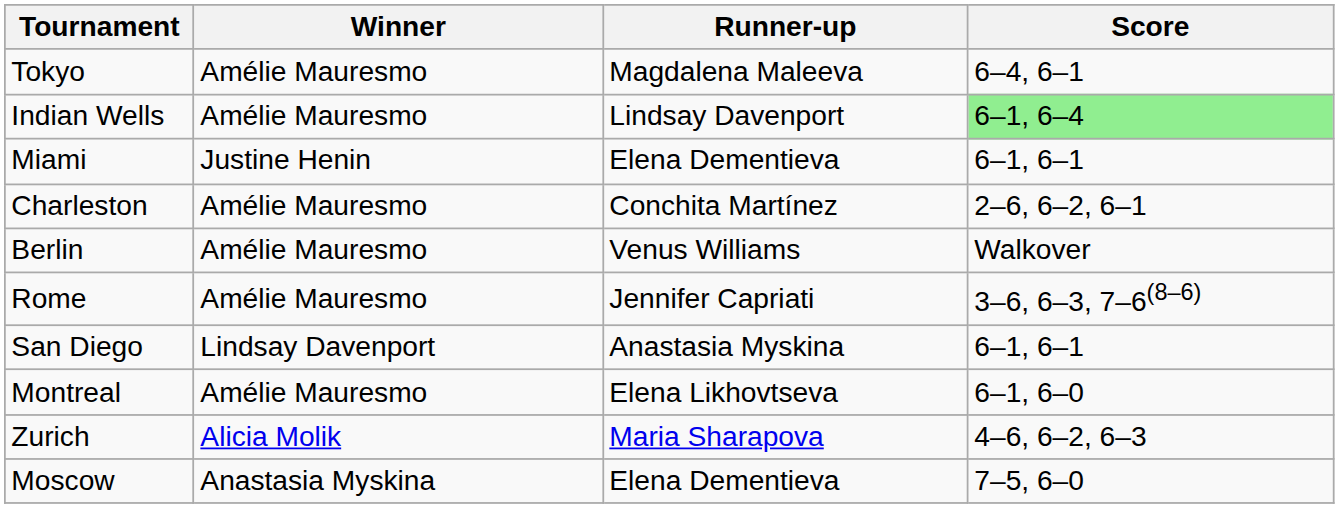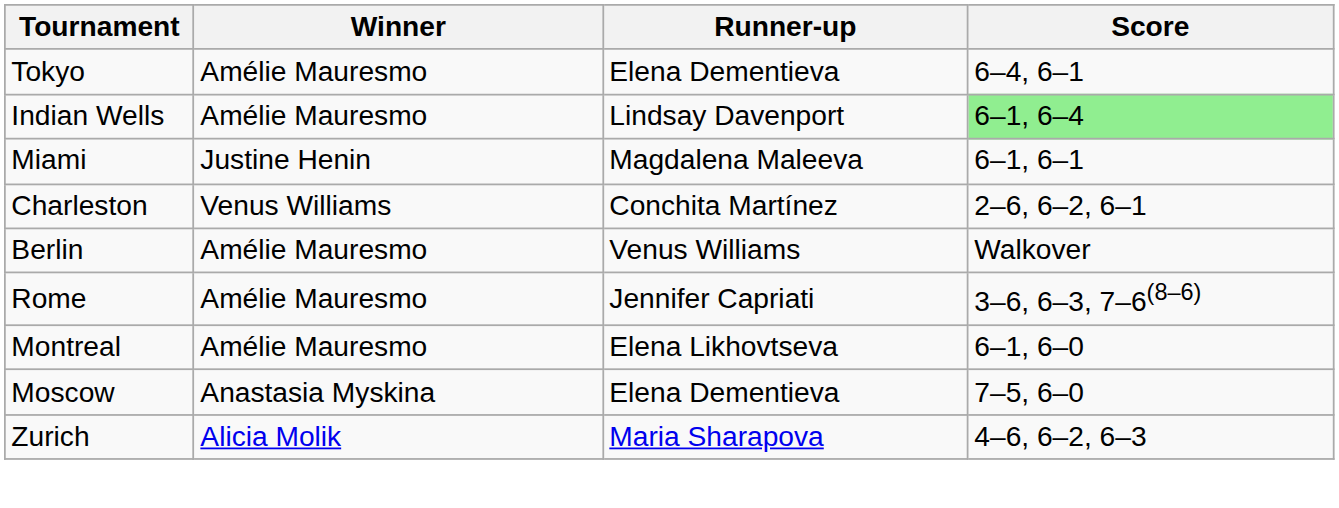 <table class="wikitable">
 <tr>
 <th width=100>Tournament</th>
 <th width=225>Winner</th>
 <th width=200>Runner-up</th>
 <th width=200>Score</th>
 </tr>
 <tr>
 <td>Tokyo</td>
 <td> Amélie Mauresmo</td>
-<td> Magdalena Maleeva</td>
+<td> Elena Dementieva</td>
 <td>6–4, 6–1</td>
 </tr>
 <tr>
 <td>Indian Wells</td>
 <td> Amélie Mauresmo</td>
 <td> Lindsay Davenport</td>
 <td style="background: lightgreen;">6–1, 6–4</td>
 </tr>
 <tr>
 <td>Miami</td>
 <td> Justine Henin</td>
-<td> Elena Dementieva</td>
+<td> Magdalena Maleeva</td>
 <td>6–1, 6–1</td>
 </tr>
 <tr>
 <td>Charleston</td>
-<td> Amélie Mauresmo</td>
+<td> Venus Williams</td>
 <td> Conchita Martínez</td>
 <td>2–6, 6–2, 6–1</td>
 </tr>
 <tr>
 <td>Berlin</td>
 <td> Amélie Mauresmo</td>
 <td> Venus Williams</td>
 <td>Walkover</td>
 </tr>
 <tr>
 <td>Rome</td>
 <td> Amélie Mauresmo</td>
 <td> Jennifer Capriati</td>
 <td>3–6, 6–3, 7–6<sup>(8–6)</sup></td>
 </tr>
 <tr>
-<td>San Diego</td>
-<td> Lindsay Davenport</td>
-<td> Anastasia Myskina</td>
-<td>6–1, 6–1</td>
-</tr>
-<tr>
 <td>Montreal</td>
 <td> Amélie Mauresmo</td>
 <td> Elena Likhovtseva</td>
 <td>6–1, 6–0</td>
+</tr>
+<tr>
+<td>Moscow</td>
+<td> Anastasia Myskina</td>
+<td> Elena Dementieva</td>
+<td>7–5, 6–0</td>
 </tr>
 <tr>
 <td>Zurich</td>
 <td> <a href='#'>Alicia Molik</a></td>
 <td> <a href='#'>Maria Sharapova</a></td>
 <td>4–6, 6–2, 6–3</td>
 </tr>
-<tr>
-<td>Moscow</td>
-<td> Anastasia Myskina</td>
-<td> Elena Dementieva</td>
-<td>7–5, 6–0</td>
-</tr>
 </table>
